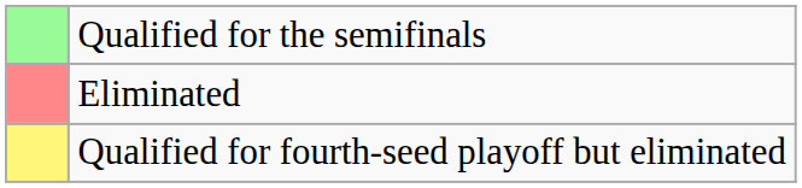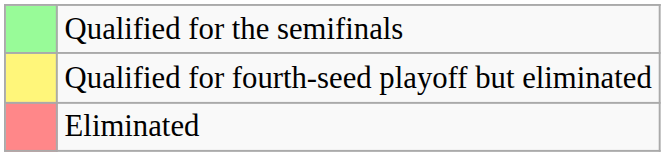 <table class="wikitable">
 <tr>
 <td style="width:20px; background:#98fb98;"></td>
 <td>Qualified for the semifinals</td>
 </tr>
 <tr>
+<td style="width:20px; background:#fff67a;"></td>
+<td>Qualified for fourth-seed playoff but eliminated</td>
+</tr>
+<tr>
 <td style="width:20px; background:#ff8789;"></td>
 <td>Eliminated</td>
 </tr>
-<tr>
-<td style="width:20px; background:#fff67a;"></td>
-<td>Qualified for fourth-seed playoff but eliminated</td>
-</tr>
 </table>
